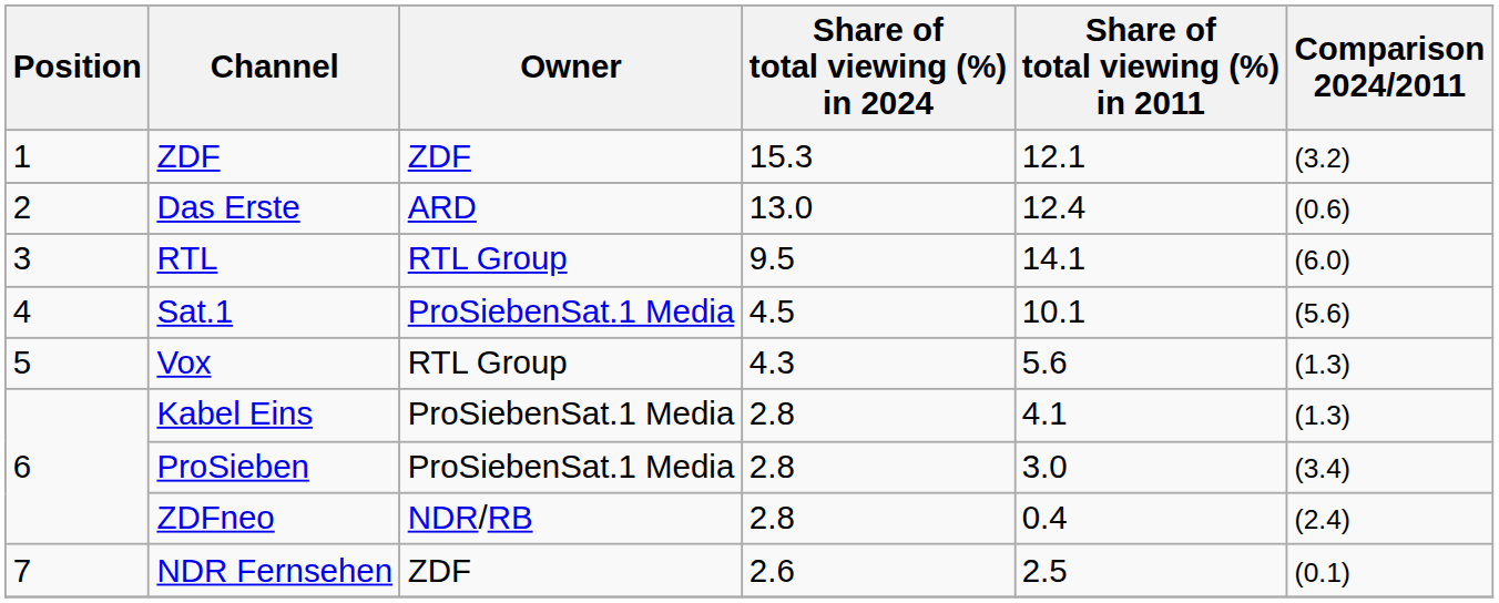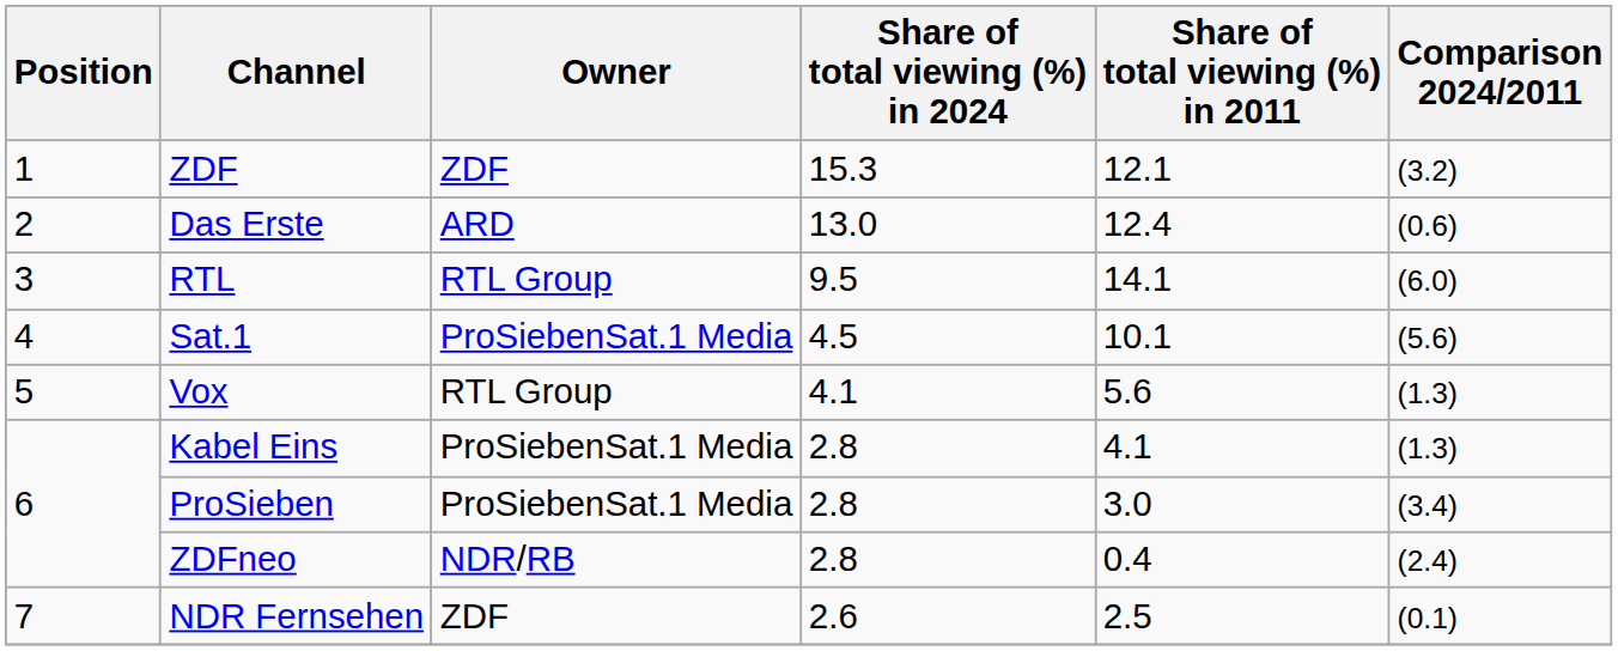 <table class="wikitable" style=>
 <tr>
 <th>Position</th>
 <th>Channel</th>
 <th>Owner</th>
 <th>Share of<br>total viewing (%)<br>in 2024</th>
 <th>Share of<br>total viewing (%)<br>in 2011</th>
 <th>Comparison<br>2024/2011</th>
 </tr>
 <tr>
 <td>1</td>
 <td><a href='#'>ZDF</a></td>
 <td><a href='#'>ZDF</a></td>
 <td>15.3</td>
 <td>12.1</td>
 <td> <small>(3.2)</small></td>
 </tr>
 <tr>
 <td>2</td>
 <td><a href='#'>Das Erste</a></td>
 <td><a href='#'>ARD</a></td>
 <td>13.0</td>
 <td>12.4</td>
 <td> <small>(0.6)</small></td>
 </tr>
 <tr>
 <td>3</td>
 <td><a href='#'>RTL</a></td>
 <td><a href='#'>RTL Group</a></td>
 <td>9.5</td>
 <td>14.1</td>
 <td> <small>(6.0)</small></td>
 </tr>
 <tr>
 <td>4</td>
 <td><a href='#'>Sat.1</a></td>
 <td><a href='#'>ProSiebenSat.1 Media</a></td>
 <td>4.5</td>
 <td>10.1</td>
 <td> <small>(5.6)</small></td>
 </tr>
 <tr>
 <td>5</td>
 <td><a href='#'>Vox</a></td>
 <td>RTL Group</td>
-<td>4.3</td>
+<td>4.1</td>
 <td>5.6</td>
 <td> <small>(1.3)</small></td>
 </tr>
 <tr>
 <td rowspan="3">6</td>
 <td><a href='#'>Kabel Eins</a></td>
 <td>ProSiebenSat.1 Media</td>
 <td>2.8</td>
 <td>4.1</td>
 <td> <small>(1.3)</small></td>
 </tr>
 <tr>
 <td><a href='#'>ProSieben</a></td>
 <td>ProSiebenSat.1 Media</td>
 <td>2.8</td>
 <td>3.0</td>
 <td> <small>(3.4)</small></td>
 </tr>
 <tr>
 <td><a href='#'>ZDFneo</a></td>
 <td><a href='#'>NDR</a>/<a href='#'>RB</a></td>
 <td>2.8</td>
 <td>0.4</td>
 <td> <small>(2.4)</small></td>
 </tr>
 <tr>
 <td>7</td>
 <td><a href='#'>NDR Fernsehen</a></td>
 <td>ZDF</td>
 <td>2.6</td>
 <td>2.5</td>
 <td> <small>(0.1)</small></td>
 </tr>
 <tr>
 </tr>
 </table>
